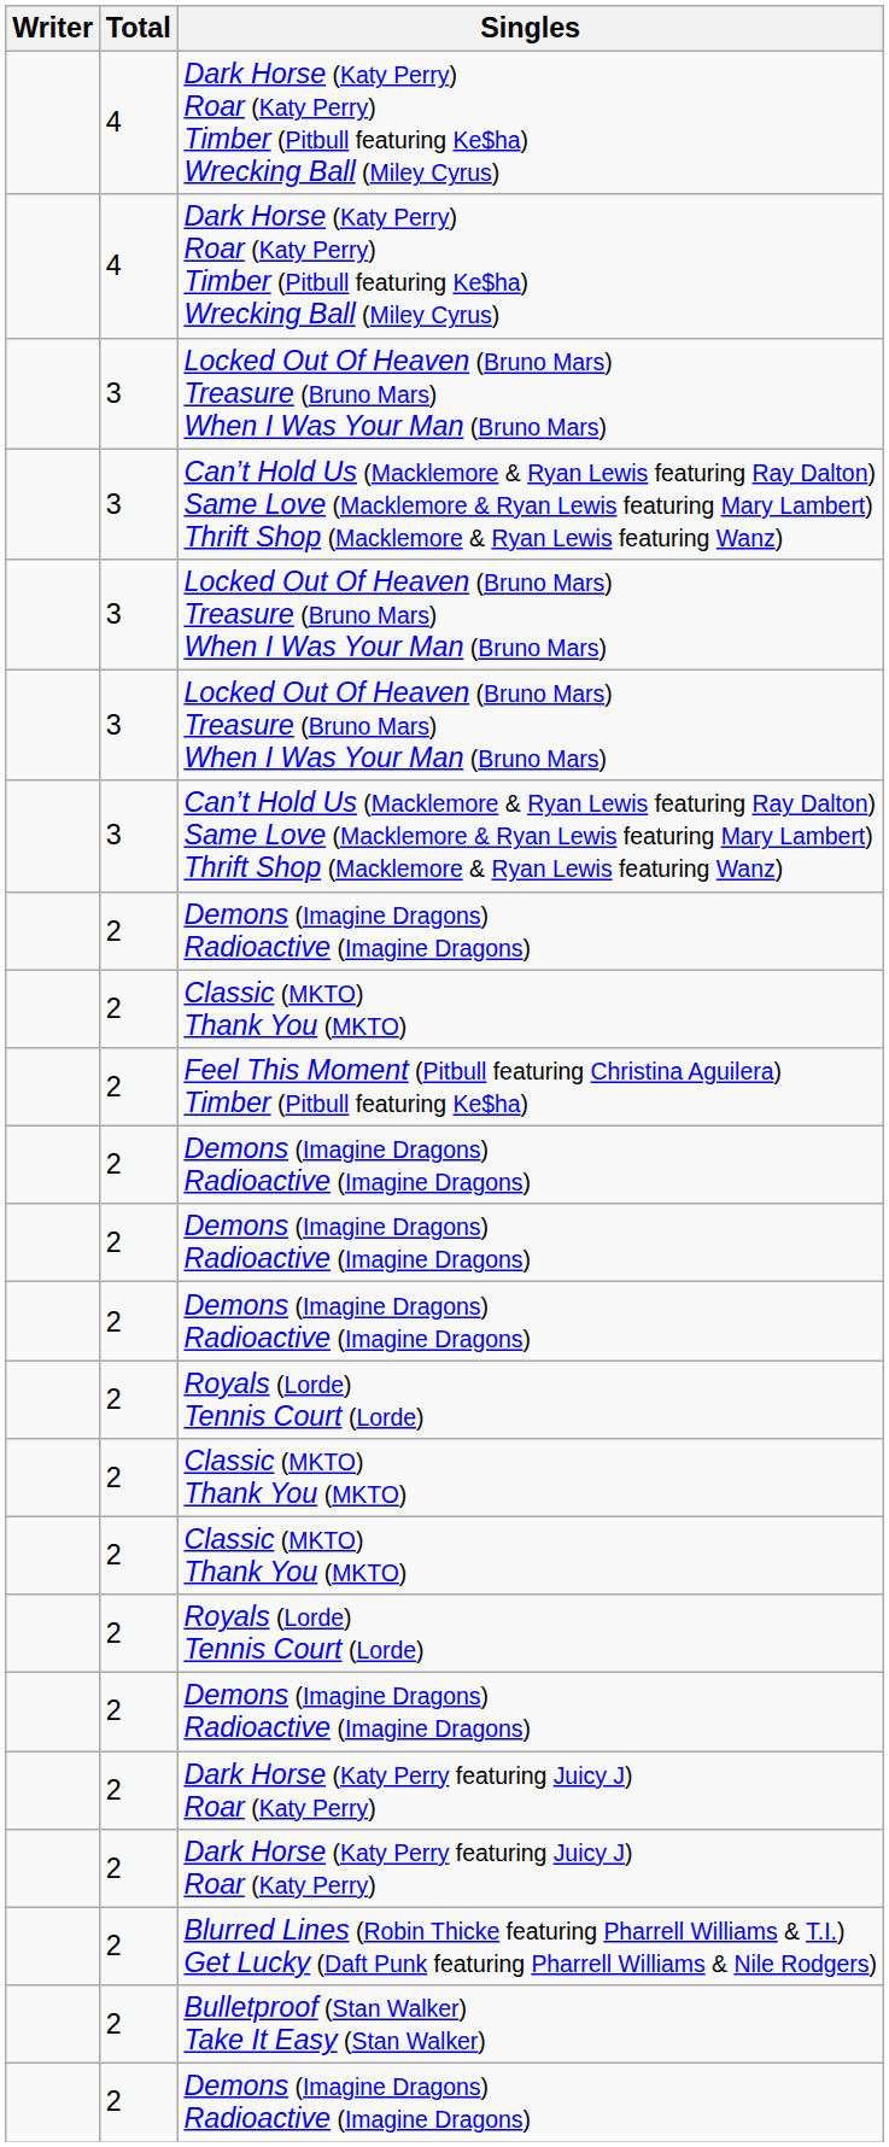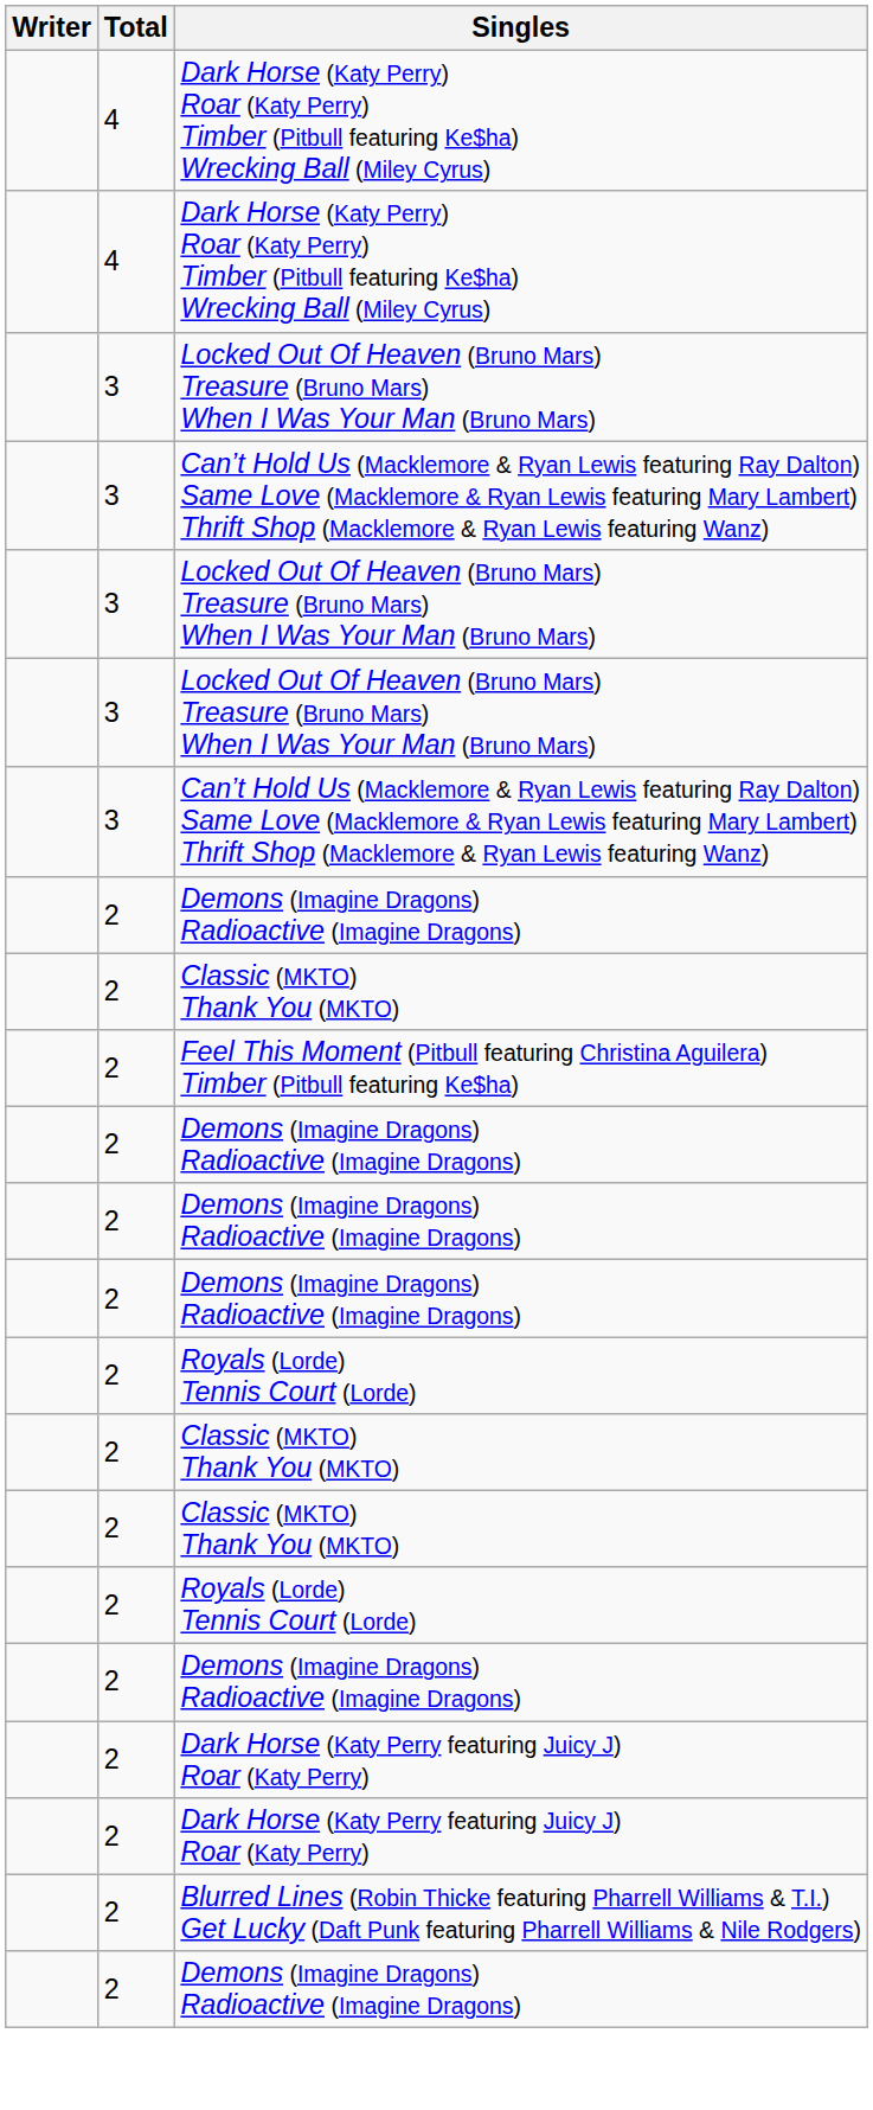 <table class="wikitable sortable" style="font-size:97%;">
 <tr>
 <th>Writer</th>
 <th>Total</th>
 <th>Singles</th>
 </tr>
 <tr>
 <td></td>
 <td>4</td>
 <td><em><a href='#'>Dark Horse</a></em><small> (<a href='#'>Katy Perry</a>)</small><br><em><a href='#'>Roar</a></em><small> (<a href='#'>Katy Perry</a>)</small><br><em><a href='#'>Timber</a></em><small> (<a href='#'>Pitbull</a> featuring <a href='#'>Ke$ha</a>)</small><br><em><a href='#'>Wrecking Ball</a></em><small> (<a href='#'>Miley Cyrus</a>)</small><br></td>
 </tr>
 <tr>
 <td></td>
 <td>4</td>
 <td><em><a href='#'>Dark Horse</a></em><small> (<a href='#'>Katy Perry</a>)</small><br><em><a href='#'>Roar</a></em><small> (<a href='#'>Katy Perry</a>)</small><br><em><a href='#'>Timber</a></em><small> (<a href='#'>Pitbull</a> featuring <a href='#'>Ke$ha</a>)</small><br><em><a href='#'>Wrecking Ball</a></em><small> (<a href='#'>Miley Cyrus</a>)</small><br></td>
 </tr>
 <tr>
 <td></td>
 <td>3</td>
 <td><em><a href='#'>Locked Out Of Heaven</a></em><small> (<a href='#'>Bruno Mars</a>)</small><br><em><a href='#'>Treasure</a></em><small> (<a href='#'>Bruno Mars</a>)</small><br><em><a href='#'>When I Was Your Man</a></em><small> (<a href='#'>Bruno Mars</a>)</small><br></td>
 </tr>
 <tr>
 <td></td>
 <td>3</td>
 <td><em><a href='#'>Can’t Hold Us</a></em><small> (<a href='#'>Macklemore</a> & <a href='#'>Ryan Lewis</a> featuring <a href='#'>Ray Dalton</a>)</small><br><em><a href='#'>Same Love</a></em><small> (<a href='#'>Macklemore & Ryan Lewis</a> featuring <a href='#'>Mary Lambert</a>)</small><br><em><a href='#'>Thrift Shop</a></em><small> (<a href='#'>Macklemore</a> & <a href='#'>Ryan Lewis</a> featuring <a href='#'>Wanz</a>)</small><br></td>
 </tr>
 <tr>
 <td></td>
 <td>3</td>
 <td><em><a href='#'>Locked Out Of Heaven</a></em><small> (<a href='#'>Bruno Mars</a>)</small><br><em><a href='#'>Treasure</a></em><small> (<a href='#'>Bruno Mars</a>)</small><br><em><a href='#'>When I Was Your Man</a></em><small> (<a href='#'>Bruno Mars</a>)</small><br></td>
 </tr>
 <tr>
 <td></td>
 <td>3</td>
 <td><em><a href='#'>Locked Out Of Heaven</a></em><small> (<a href='#'>Bruno Mars</a>)</small><br><em><a href='#'>Treasure</a></em><small> (<a href='#'>Bruno Mars</a>)</small><br><em><a href='#'>When I Was Your Man</a></em><small> (<a href='#'>Bruno Mars</a>)</small><br></td>
 </tr>
 <tr>
 <td></td>
 <td>3</td>
 <td><em><a href='#'>Can’t Hold Us</a></em><small> (<a href='#'>Macklemore</a> & <a href='#'>Ryan Lewis</a> featuring <a href='#'>Ray Dalton</a>)</small><br><em><a href='#'>Same Love</a></em><small> (<a href='#'>Macklemore & Ryan Lewis</a> featuring <a href='#'>Mary Lambert</a>)</small><br><em><a href='#'>Thrift Shop</a></em><small> (<a href='#'>Macklemore</a> & <a href='#'>Ryan Lewis</a> featuring <a href='#'>Wanz</a>)</small><br></td>
 </tr>
 <tr>
 <td></td>
 <td>2</td>
 <td><em><a href='#'>Demons</a></em><small> (<a href='#'>Imagine Dragons</a>)</small><br><em><a href='#'>Radioactive</a></em><small> (<a href='#'>Imagine Dragons</a>)</small><br></td>
 </tr>
 <tr>
 <td></td>
 <td>2</td>
 <td><em><a href='#'>Classic</a></em><small> (<a href='#'>MKTO</a>)</small><br><em><a href='#'>Thank You</a></em><small> (<a href='#'>MKTO</a>)</small><br></td>
 </tr>
 <tr>
 <td></td>
 <td>2</td>
 <td><em><a href='#'>Feel This Moment</a></em><small> (<a href='#'>Pitbull</a> featuring <a href='#'>Christina Aguilera</a>)</small><br><em><a href='#'>Timber</a></em><small> (<a href='#'>Pitbull</a> featuring <a href='#'>Ke$ha</a>)</small></td>
 </tr>
 <tr>
 <td></td>
 <td>2</td>
 <td><em><a href='#'>Demons</a></em><small> (<a href='#'>Imagine Dragons</a>)</small><br><em><a href='#'>Radioactive</a></em><small> (<a href='#'>Imagine Dragons</a>)</small><br></td>
 </tr>
 <tr>
 <td></td>
 <td>2</td>
 <td><em><a href='#'>Demons</a></em><small> (<a href='#'>Imagine Dragons</a>)</small><br><em><a href='#'>Radioactive</a></em><small> (<a href='#'>Imagine Dragons</a>)</small><br></td>
 </tr>
 <tr>
 <td></td>
 <td>2</td>
 <td><em><a href='#'>Demons</a></em><small> (<a href='#'>Imagine Dragons</a>)</small><br><em><a href='#'>Radioactive</a></em><small> (<a href='#'>Imagine Dragons</a>)</small><br></td>
 </tr>
 <tr>
 <td></td>
 <td>2</td>
 <td><em><a href='#'>Royals</a></em><small> (<a href='#'>Lorde</a>)</small><br><em><a href='#'>Tennis Court</a></em><small> (<a href='#'>Lorde</a>)</small></td>
 </tr>
 <tr>
 <td></td>
 <td>2</td>
 <td><em><a href='#'>Classic</a></em><small> (<a href='#'>MKTO</a>)</small><br><em><a href='#'>Thank You</a></em><small> (<a href='#'>MKTO</a>)</small><br></td>
 </tr>
 <tr>
 <td></td>
 <td>2</td>
 <td><em><a href='#'>Classic</a></em><small> (<a href='#'>MKTO</a>)</small><br><em><a href='#'>Thank You</a></em><small> (<a href='#'>MKTO</a>)</small><br></td>
 </tr>
 <tr>
 <td></td>
 <td>2</td>
 <td><em><a href='#'>Royals</a></em><small> (<a href='#'>Lorde</a>)</small><br><em><a href='#'>Tennis Court</a></em><small> (<a href='#'>Lorde</a>)</small></td>
 </tr>
 <tr>
 <td></td>
 <td>2</td>
 <td><em><a href='#'>Demons</a></em><small> (<a href='#'>Imagine Dragons</a>)</small><br><em><a href='#'>Radioactive</a></em><small> (<a href='#'>Imagine Dragons</a>)</small><br></td>
 </tr>
 <tr>
 <td></td>
 <td>2</td>
 <td><em><a href='#'>Dark Horse</a></em><small> (<a href='#'>Katy Perry</a> featuring <a href='#'>Juicy J</a>)</small><br><em><a href='#'>Roar</a></em><small> (<a href='#'>Katy Perry</a>)</small></td>
 </tr>
 <tr>
 <td></td>
 <td>2</td>
 <td><em><a href='#'>Dark Horse</a></em><small> (<a href='#'>Katy Perry</a> featuring <a href='#'>Juicy J</a>)</small><br><em><a href='#'>Roar</a></em><small> (<a href='#'>Katy Perry</a>)</small></td>
 </tr>
 <tr>
 <td></td>
 <td>2</td>
 <td><em><a href='#'>Blurred Lines</a></em><small> (<a href='#'>Robin Thicke</a> featuring <a href='#'>Pharrell Williams</a> & <a href='#'>T.I.</a>)</small><br><em><a href='#'>Get Lucky</a></em><small> (<a href='#'>Daft Punk</a> featuring <a href='#'>Pharrell Williams</a> & <a href='#'>Nile Rodgers</a>)</small><br></td>
 </tr>
 <tr>
 <td></td>
 <td>2</td>
-<td><em><a href='#'>Bulletproof</a></em><small> (<a href='#'>Stan Walker</a>)</small><br><em><a href='#'>Take It Easy</a></em><small> (<a href='#'>Stan Walker</a>)</small></td>
-</tr>
-<tr>
-<td></td>
-<td>2</td>
 <td><em><a href='#'>Demons</a></em><small> (<a href='#'>Imagine Dragons</a>)</small><br><em><a href='#'>Radioactive</a></em><small> (<a href='#'>Imagine Dragons</a>)</small><br></td>
 </tr>
 </table>
